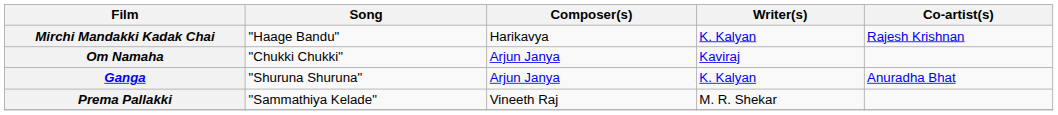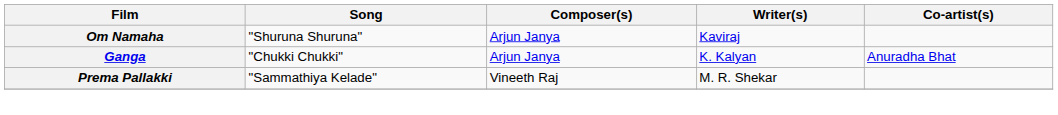 <table class="wikitable plainrowheaders" width="100%" textcolor:#000;">
 <tr>
 <th scope="col" width=23%><strong>Film</strong></th>
 <th scope="col" width=23%><strong>Song</strong></th>
 <th scope="col" width=20%><strong>Composer(s)</strong></th>
 <th scope="col" width=16%><strong>Writer(s)</strong></th>
 <th scope="col" width=18%><strong>Co-artist(s)</strong></th>
 </tr>
 <tr>
-<th><em>Mirchi Mandakki Kadak Chai</em></th>
-<td>"Haage Bandu"</td>
-<td>Harikavya</td>
-<td><a href='#'>K. Kalyan</a></td>
-<td><a href='#'>Rajesh Krishnan</a></td>
-</tr>
-<tr>
 <th><em>Om Namaha</em></th>
-<td>"Chukki Chukki"</td>
+<td>"Shuruna Shuruna"</td>
 <td><a href='#'>Arjun Janya</a></td>
 <td><a href='#'>Kaviraj</a></td>
 <td></td>
 </tr>
 <tr>
 <th><em><a href='#'>Ganga</a></em></th>
-<td>"Shuruna Shuruna"</td>
+<td>"Chukki Chukki"</td>
 <td><a href='#'>Arjun Janya</a></td>
 <td><a href='#'>K. Kalyan</a></td>
 <td><a href='#'>Anuradha Bhat</a></td>
 </tr>
 <tr>
 <th><em>Prema Pallakki</em></th>
 <td>"Sammathiya Kelade"</td>
 <td>Vineeth Raj</td>
 <td>M. R. Shekar</td>
 <td></td>
 </tr>
 <tr>
 </tr>
 </table>
